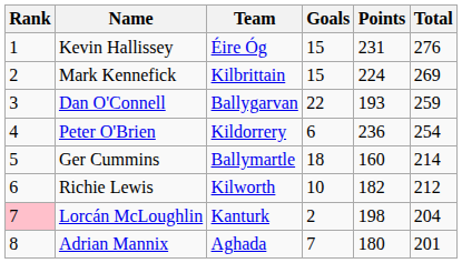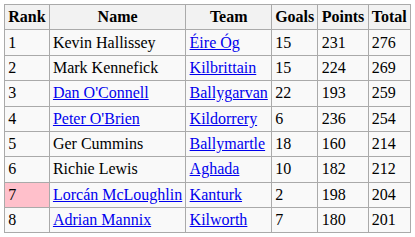 <table class="wikitable sortable">
 <tr>
 </tr>
 <tr>
 <th>Rank</th>
 <th>Name</th>
 <th>Team</th>
 <th>Goals</th>
 <th>Points</th>
 <th>Total</th>
 </tr>
 <tr>
 <td>1</td>
 <td>Kevin Hallissey</td>
 <td><a href='#'>Éire Óg</a></td>
 <td>15</td>
 <td>231</td>
 <td>276</td>
 </tr>
 <tr>
 <td>2</td>
 <td>Mark Kennefick</td>
 <td><a href='#'>Kilbrittain</a></td>
 <td>15</td>
 <td>224</td>
 <td>269</td>
 </tr>
 <tr>
 <td>3</td>
 <td><a href='#'>Dan O'Connell</a></td>
 <td><a href='#'>Ballygarvan</a></td>
 <td>22</td>
 <td>193</td>
 <td>259</td>
 </tr>
 <tr>
 <td>4</td>
 <td><a href='#'>Peter O'Brien</a></td>
 <td><a href='#'>Kildorrery</a></td>
 <td>6</td>
 <td>236</td>
 <td>254</td>
 </tr>
 <tr>
 <td>5</td>
 <td>Ger Cummins</td>
 <td><a href='#'>Ballymartle</a></td>
 <td>18</td>
 <td>160</td>
 <td>214</td>
 </tr>
 <tr>
 <td>6</td>
 <td>Richie Lewis</td>
-<td><a href='#'>Kilworth</a></td>
+<td><a href='#'>Aghada</a></td>
 <td>10</td>
 <td>182</td>
 <td>212</td>
 </tr>
 <tr>
 <td style="background: pink;">7</td>
 <td><a href='#'>Lorcán McLoughlin</a></td>
 <td><a href='#'>Kanturk</a></td>
 <td>2</td>
 <td>198</td>
 <td>204</td>
 </tr>
 <tr>
 <td>8</td>
 <td><a href='#'>Adrian Mannix</a></td>
-<td><a href='#'>Aghada</a></td>
+<td><a href='#'>Kilworth</a></td>
 <td>7</td>
 <td>180</td>
 <td>201</td>
 </tr>
 </table>
